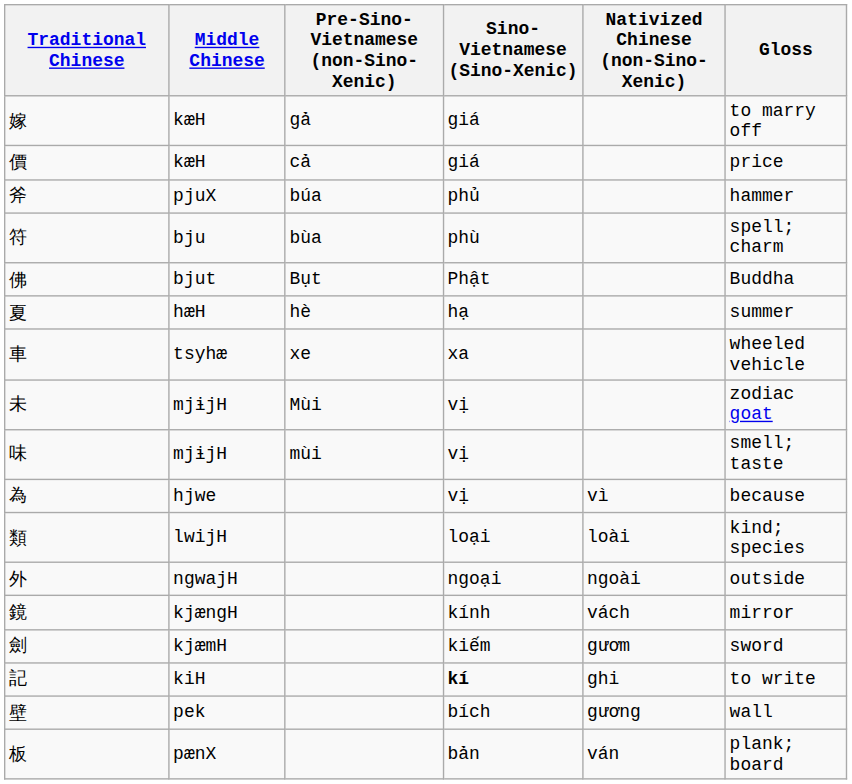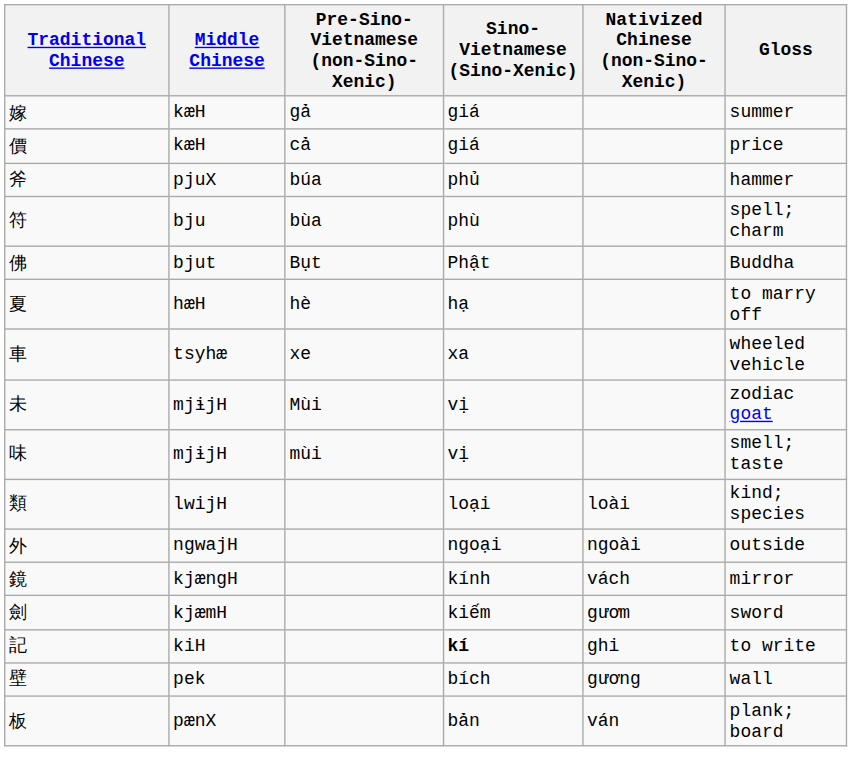 <table class="wikitable sortable">
 <tr>
 <th><a href='#'>Traditional Chinese</a></th>
 <th><a href='#'>Middle Chinese</a></th>
 <th>Pre-Sino-Vietnamese<br>(non-Sino-Xenic)</th>
 <th>Sino-Vietnamese<br>(Sino-Xenic)</th>
 <th>Nativized Chinese<br>(non-Sino-Xenic)</th>
 <th>Gloss</th>
 </tr>
 <tr>
 <td>嫁</td>
 <td>kæH</td>
 <td>gả</td>
 <td>giá</td>
 <td></td>
-<td>to marry off</td>
+<td>summer</td>
 </tr>
 <tr>
 <td>價</td>
 <td>kæH</td>
 <td>cả</td>
 <td>giá</td>
 <td></td>
 <td>price</td>
 </tr>
 <tr>
 <td>斧</td>
 <td>pjuX</td>
 <td>búa</td>
 <td>phủ</td>
 <td></td>
 <td>hammer</td>
 </tr>
 <tr>
 <td>符</td>
 <td>bju</td>
 <td>bùa</td>
 <td>phù</td>
 <td></td>
 <td>spell; charm</td>
 </tr>
 <tr>
 <td>佛</td>
 <td>bjut</td>
 <td>Bụt</td>
 <td>Phật</td>
 <td></td>
 <td>Buddha</td>
 </tr>
 <tr>
 <td>夏</td>
 <td>hæH</td>
 <td>hè</td>
 <td>hạ</td>
 <td></td>
-<td>summer</td>
+<td>to marry off</td>
 </tr>
 <tr>
 <td>車</td>
 <td>tsyhæ</td>
 <td>xe</td>
 <td>xa</td>
 <td></td>
 <td>wheeled vehicle</td>
 </tr>
 <tr>
 <td>未</td>
 <td>mjɨjH</td>
 <td>Mùi</td>
 <td>vị</td>
 <td></td>
 <td>zodiac <a href='#'>goat</a></td>
 </tr>
 <tr>
 <td>味</td>
 <td>mjɨjH</td>
 <td>mùi</td>
 <td>vị</td>
 <td></td>
 <td>smell; taste</td>
-</tr>
-<tr>
-<td>為</td>
-<td>hjwe</td>
-<td></td>
-<td>vị</td>
-<td>vì</td>
-<td>because</td>
 </tr>
 <tr>
 <td>類</td>
 <td>lwijH</td>
 <td></td>
 <td>loại</td>
 <td>loài</td>
 <td>kind; species</td>
 </tr>
 <tr>
 <td>外</td>
 <td>ngwajH</td>
 <td></td>
 <td>ngoại</td>
 <td>ngoài</td>
 <td>outside</td>
 </tr>
 <tr>
 <td>鏡</td>
 <td>kjængH</td>
 <td></td>
 <td>kính</td>
 <td>vách</td>
 <td>mirror</td>
 </tr>
 <tr>
 <td>劍</td>
 <td>kjæmH</td>
 <td></td>
 <td>kiếm</td>
 <td>gươm</td>
 <td>sword</td>
 </tr>
 <tr>
 <td>記</td>
 <td>kiH</td>
 <td></td>
 <td><strong>kí</strong></td>
 <td>ghi</td>
 <td>to write</td>
 </tr>
 <tr>
 <td>壁</td>
 <td>pek</td>
 <td></td>
 <td>bích</td>
 <td>gương</td>
 <td>wall</td>
 </tr>
 <tr>
 <td>板</td>
 <td>pænX</td>
 <td></td>
 <td>bản</td>
 <td>ván</td>
 <td>plank; board</td>
 </tr>
 </table>
